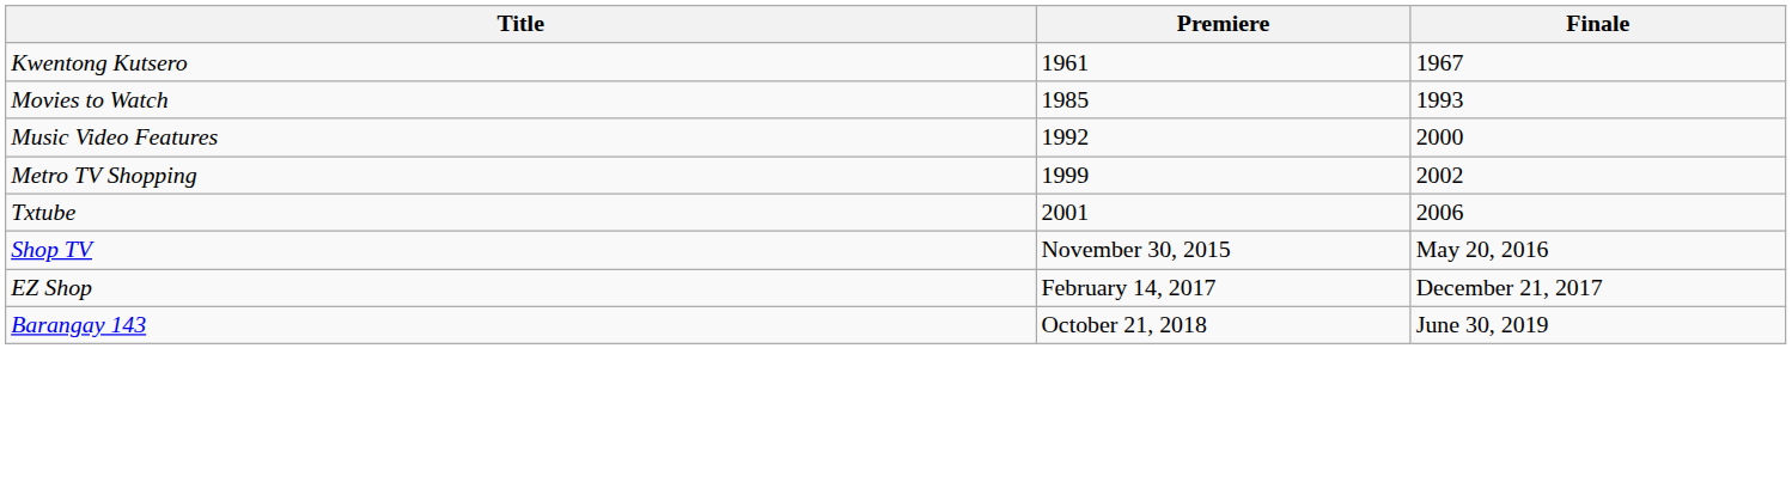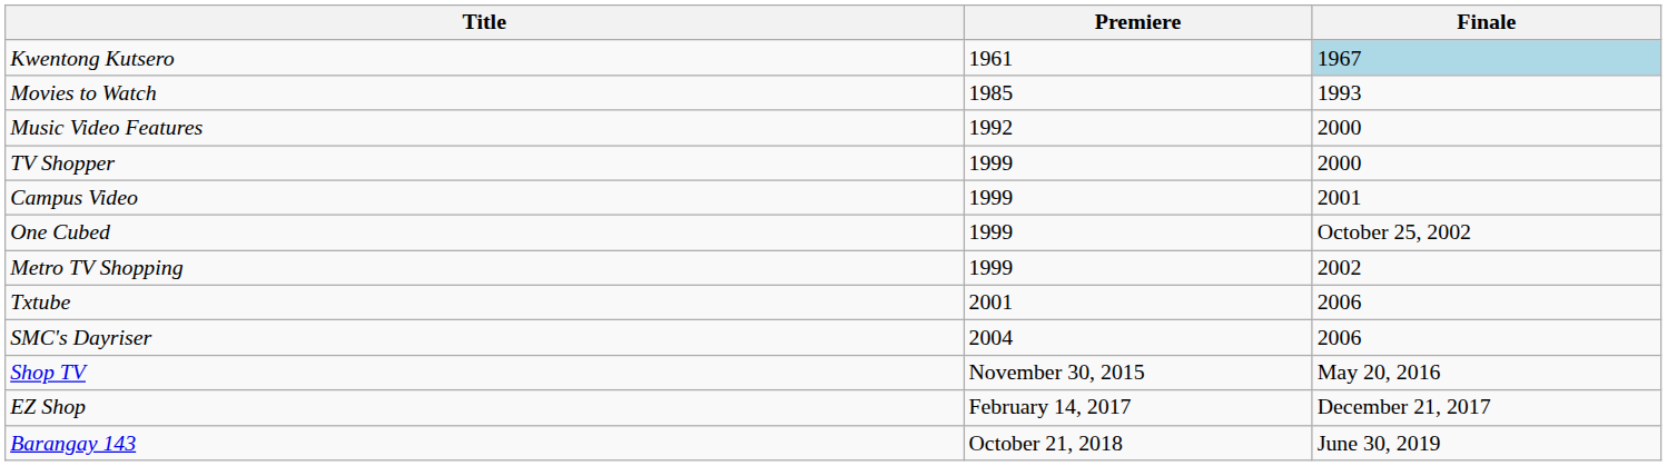 <table class="wikitable sortable" width="95%">
 <tr>
 <th style="width:55%;">Title</th>
 <th style="width:20%;">Premiere</th>
 <th style="width:20%;">Finale</th>
 </tr>
 <tr>
 <td><em>Kwentong Kutsero</em></td>
 <td>1961</td>
-<td>1967</td>
+<td style="background: lightblue;">1967</td>
 </tr>
 <tr>
 <td><em>Movies to Watch</em></td>
 <td>1985</td>
 <td>1993</td>
 </tr>
 <tr>
 <td><em>Music Video Features</em></td>
 <td>1992</td>
 <td>2000</td>
 </tr>
 <tr>
+<td><em>TV Shopper</em></td>
+<td>1999</td>
+<td>2000</td>
+</tr>
+<tr>
+<td><em>Campus Video</em></td>
+<td>1999</td>
+<td>2001</td>
+</tr>
+<tr>
+<td><em>One Cubed</em></td>
+<td>1999</td>
+<td>October 25, 2002</td>
+</tr>
+<tr>
 <td><em>Metro TV Shopping</em></td>
 <td>1999</td>
 <td>2002</td>
 </tr>
 <tr>
 <td><em>Txtube</em></td>
 <td>2001</td>
+<td>2006</td>
+</tr>
+<tr>
+<td><em>SMC's Dayriser</em></td>
+<td>2004</td>
 <td>2006</td>
 </tr>
 <tr>
 <td><em><a href='#'>Shop TV</a></em></td>
 <td>November 30, 2015</td>
 <td>May 20, 2016</td>
 </tr>
 <tr>
 <td><em>EZ Shop</em></td>
 <td>February 14, 2017</td>
 <td>December 21, 2017</td>
 </tr>
 <tr>
 <td><em><a href='#'>Barangay 143</a></em></td>
 <td>October 21, 2018</td>
 <td>June 30, 2019</td>
 </tr>
 </table>
